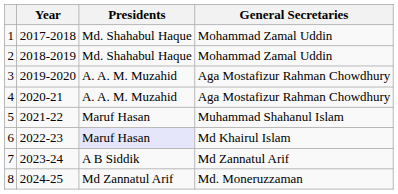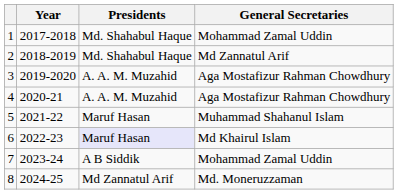 <table class="wikitable" style="text-align:left">
 <tr>
 <th></th>
 <th>Year</th>
 <th>Presidents</th>
 <th>General Secretaries</th>
 </tr>
 <tr>
 <td align="left">1</td>
 <td>2017-2018</td>
 <td>Md. Shahabul Haque</td>
 <td>Mohammad Zamal Uddin</td>
 </tr>
 <tr>
 <td align="left">2</td>
 <td>2018-2019</td>
 <td>Md. Shahabul Haque</td>
-<td>Mohammad Zamal Uddin</td>
+<td>Md Zannatul Arif</td>
 </tr>
 <tr>
 <td align="left">3</td>
 <td>2019-2020</td>
 <td>A. A. M. Muzahid</td>
 <td>Aga Mostafizur Rahman Chowdhury</td>
 </tr>
 <tr>
 <td align="left">4</td>
 <td>2020-21</td>
 <td>A. A. M. Muzahid</td>
 <td>Aga Mostafizur Rahman Chowdhury</td>
 </tr>
 <tr>
 <td align="left">5</td>
 <td>2021-22</td>
 <td>Maruf Hasan</td>
 <td>Muhammad Shahanul Islam</td>
 </tr>
 <tr>
 <td align="left">6</td>
 <td>2022-23</td>
 <td style="background: lavender;">Maruf Hasan</td>
 <td>Md Khairul Islam</td>
 </tr>
 <tr>
 <td>7</td>
 <td>2023-24</td>
 <td>A B Siddik</td>
-<td>Md Zannatul Arif</td>
+<td>Mohammad Zamal Uddin</td>
 </tr>
 <tr>
 <td>8</td>
 <td>2024-25 </td>
 <td>Md Zannatul Arif </td>
 <td>Md. Moneruzzaman </td>
 </tr>
 </table>
